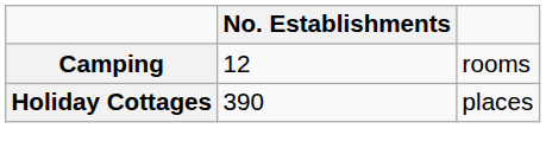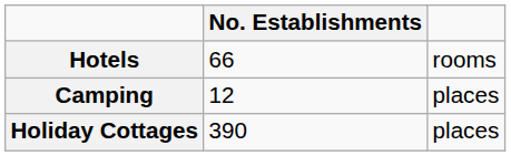 <table class="wikitable centre">
 <tr>
 <td></td>
 <th scope=col>No. Establishments</th>
 </tr>
 <tr>
+<th scope=row>Hotels</th>
+<td>66</td>
+<td> rooms</td>
+</tr>
+<tr>
 <th scope=row>Camping</th>
 <td>12</td>
-<td> rooms</td>
+<td> places</td>
 </tr>
 <tr>
 <th scope=row>Holiday Cottages</th>
 <td>390</td>
 <td> places</td>
 </tr>
 </table>
